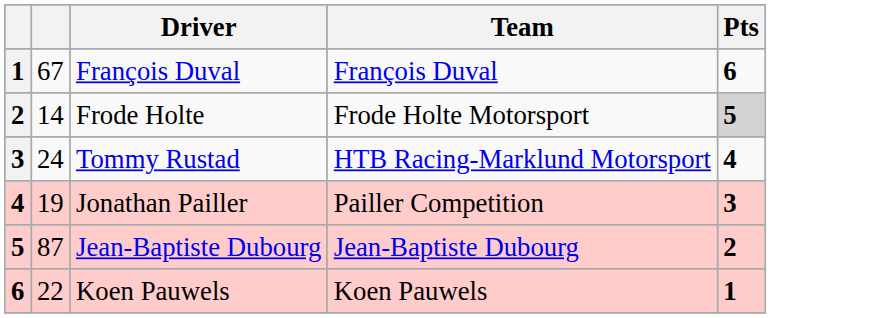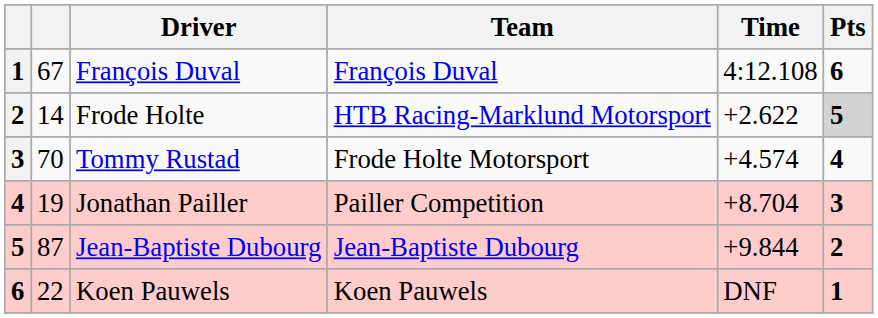 <table class=wikitable style="font-size:95%">
 <tr>
 <th></th>
 <th></th>
 <th>Driver</th>
 <th>Team</th>
+<th>Time</th>
 <th>Pts</th>
 </tr>
 <tr>
 <th>1</th>
 <td>67</td>
 <td> <a href='#'>François Duval</a></td>
 <td><a href='#'>François Duval</a></td>
+<td>4:12.108</td>
 <td><strong>6</strong></td>
 </tr>
 <tr>
 <th>2</th>
 <td>14</td>
 <td> Frode Holte</td>
-<td>Frode Holte Motorsport</td>
+<td><a href='#'>HTB Racing-Marklund Motorsport</a></td>
+<td>+2.622</td>
 <td style="background: lightgrey;"><strong>5</strong></td>
 </tr>
 <tr>
 <th>3</th>
-<td>24</td>
+<td>70</td>
 <td> <a href='#'>Tommy Rustad</a></td>
-<td><a href='#'>HTB Racing-Marklund Motorsport</a></td>
+<td>Frode Holte Motorsport</td>
+<td>+4.574</td>
 <td><strong>4</strong></td>
 </tr>
 <tr>
 <th style="background:#ffcccc;">4</th>
 <td style="background:#ffcccc;">19</td>
 <td style="background:#ffcccc;"> Jonathan Pailler</td>
 <td style="background:#ffcccc;">Pailler Competition</td>
+<td style="background:#ffcccc;">+8.704</td>
 <td style="background:#ffcccc;"><strong>3</strong></td>
 </tr>
 <tr>
 <th style="background:#ffcccc;">5</th>
 <td style="background:#ffcccc;">87</td>
 <td style="background:#ffcccc;"> <a href='#'>Jean-Baptiste Dubourg</a></td>
 <td style="background:#ffcccc;"><a href='#'>Jean-Baptiste Dubourg</a></td>
+<td style="background:#ffcccc;">+9.844</td>
 <td style="background:#ffcccc;"><strong>2</strong></td>
 </tr>
 <tr>
 <th style="background:#ffcccc;">6</th>
 <td style="background:#ffcccc;">22</td>
 <td style="background:#ffcccc;"> Koen Pauwels</td>
 <td style="background:#ffcccc;">Koen Pauwels</td>
+<td style="background:#ffcccc;">DNF</td>
 <td style="background:#ffcccc;"><strong>1</strong></td>
 </tr>
 </table>
